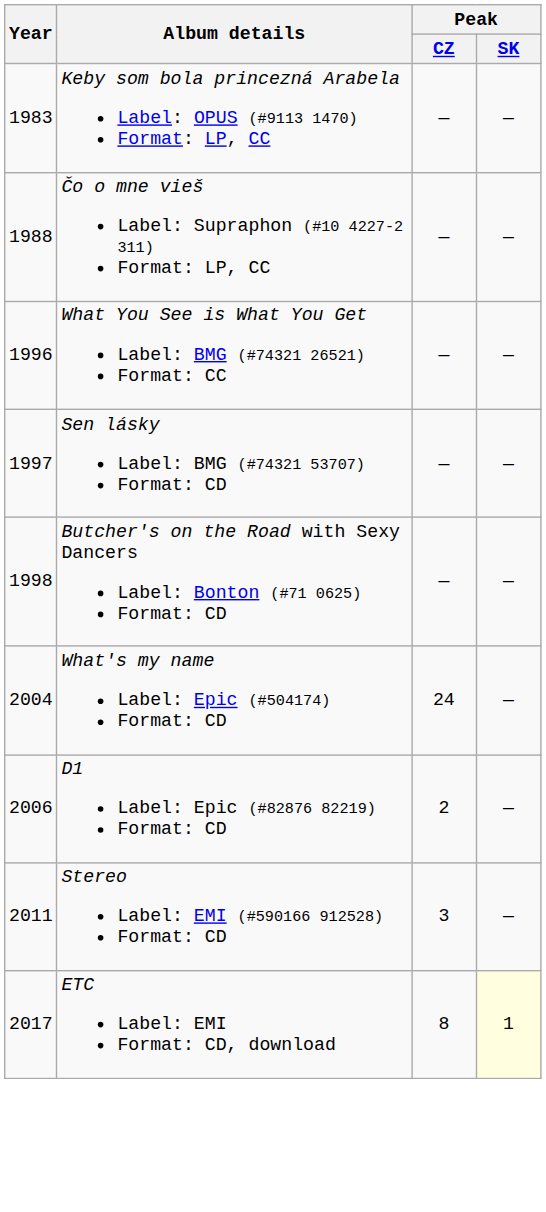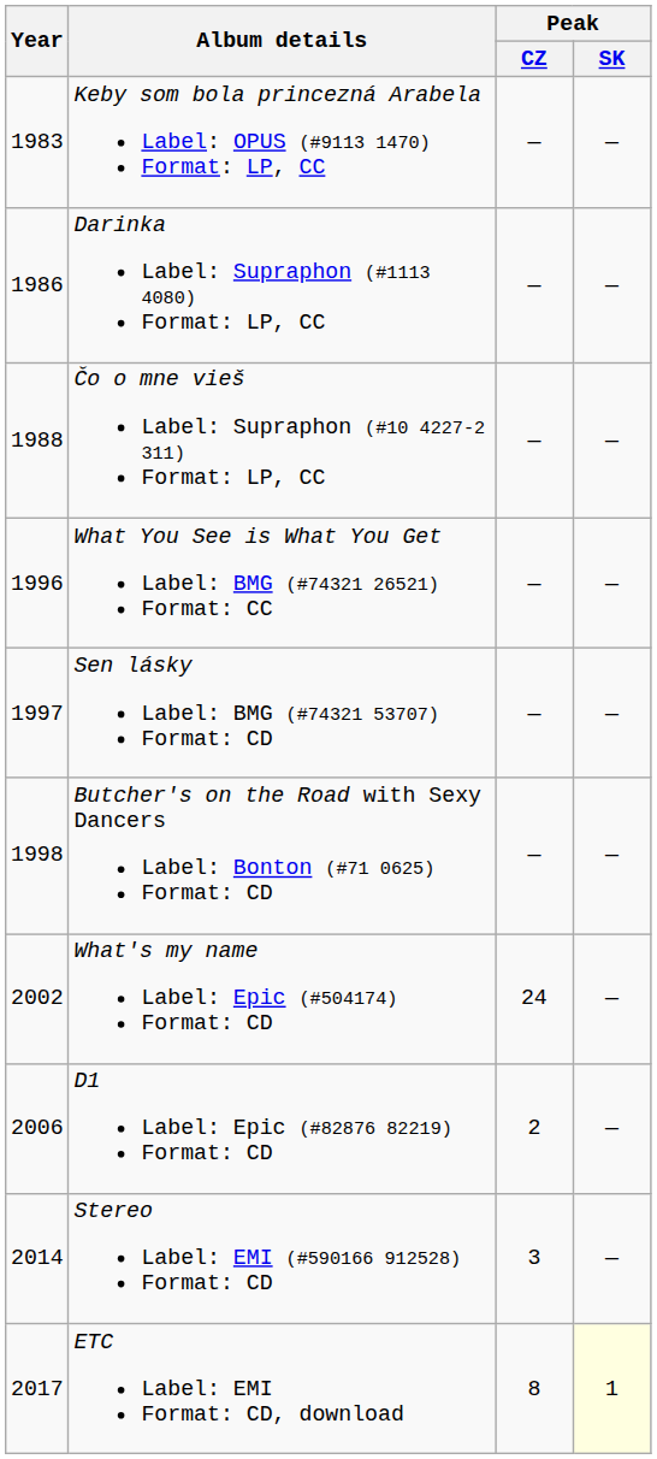 <table class="wikitable" style="text-align:center;">
 <tr>
 <th rowspan="2" width="5">Year</th>
 <th rowspan="2" width="247">Album details</th>
 <th colspan="2" width="25">Peak</th>
 </tr>
 <tr>
 <th rowspan="1" width="40"><a href='#'>CZ</a></th>
 <th rowspan="1" width="40"><a href='#'>SK</a></th>
 </tr>
 <tr>
 <td>1983</td>
 <td align="left"><em>Keby som bola princezná Arabela</em><br><ul><li><a href='#'>Label</a>: <a href='#'>OPUS</a> <small>(#9113 1470)</small></li><li><a href='#'>Format</a>: <a href='#'>LP</a>, <a href='#'>CC</a></li></ul></td>
+<td>—</td>
+<td>—</td>
+</tr>
+<tr>
+<td>1986</td>
+<td align="left"><em>Darinka</em><br><ul><li>Label: <a href='#'>Supraphon</a> <small>(#1113 4080)</small></li><li>Format: LP, CC</li></ul></td>
 <td>—</td>
 <td>—</td>
 </tr>
 <tr>
 <td>1988</td>
 <td align="left"><em>Čo o mne vieš</em><br><ul><li>Label: Supraphon <small>(#10 4227-2 311)</small></li><li>Format: LP, CC</li></ul></td>
 <td>—</td>
 <td>—</td>
 </tr>
 <tr>
 <td>1996</td>
 <td align="left"><em>What You See is What You Get</em><br><ul><li>Label: <a href='#'>BMG</a> <small>(#74321 26521)</small></li><li>Format: CC</li></ul></td>
 <td>—</td>
 <td>—</td>
 </tr>
 <tr>
 <td>1997</td>
 <td align="left"><em>Sen lásky</em><br><ul><li>Label: BMG <small>(#74321 53707)</small></li><li>Format: CD</li></ul></td>
 <td>—</td>
 <td>—</td>
 </tr>
 <tr>
 <td>1998</td>
 <td align="left"><em>Butcher's on the Road</em> with Sexy Dancers<br><ul><li>Label: <a href='#'>Bonton</a> <small>(#71 0625)</small></li><li>Format: CD</li></ul></td>
 <td>—</td>
 <td>—</td>
 </tr>
 <tr>
-<td>2004</td>
+<td>2002</td>
 <td align="left"><em>What's my name</em><br><ul><li>Label: <a href='#'>Epic</a> <small>(#504174)</small></li><li>Format: CD</li></ul></td>
 <td>24</td>
 <td>—</td>
 </tr>
 <tr>
 <td>2006</td>
 <td align="left"><em>D1</em><br><ul><li>Label: Epic <small>(#82876 82219)</small></li><li>Format: CD</li></ul></td>
 <td>2</td>
 <td>—</td>
 </tr>
 <tr>
-<td>2011</td>
+<td>2014</td>
 <td align="left"><em>Stereo</em><br><ul><li>Label: <a href='#'>EMI</a> <small>(#590166 912528)</small></li><li>Format: CD</li></ul></td>
 <td>3</td>
 <td>—</td>
 </tr>
 <tr>
 <td>2017</td>
 <td align="left"><em>ETC</em><br><ul><li>Label: EMI</li><li>Format: CD, download</li></ul></td>
 <td>8</td>
 <td style="background: lightyellow;">1</td>
 </tr>
 </table>
